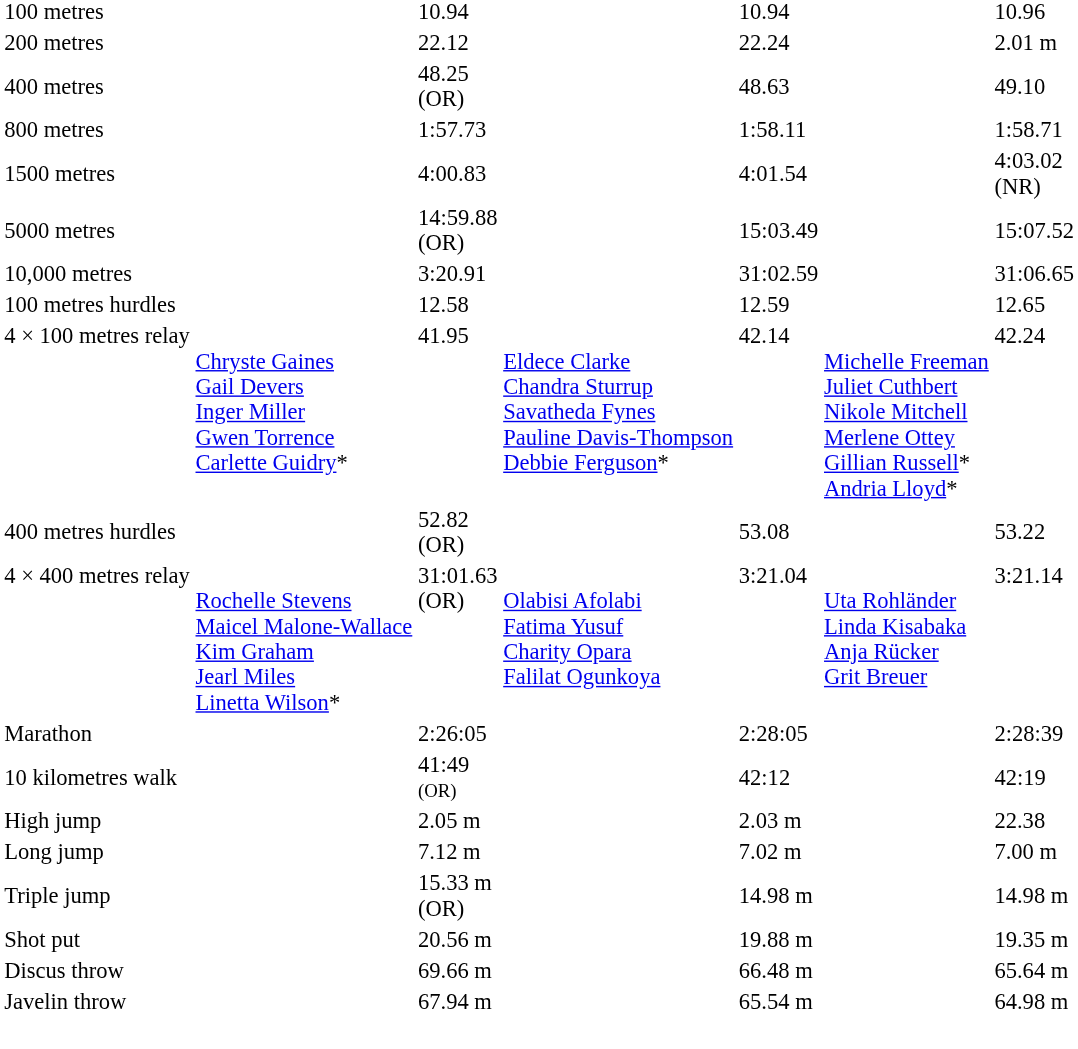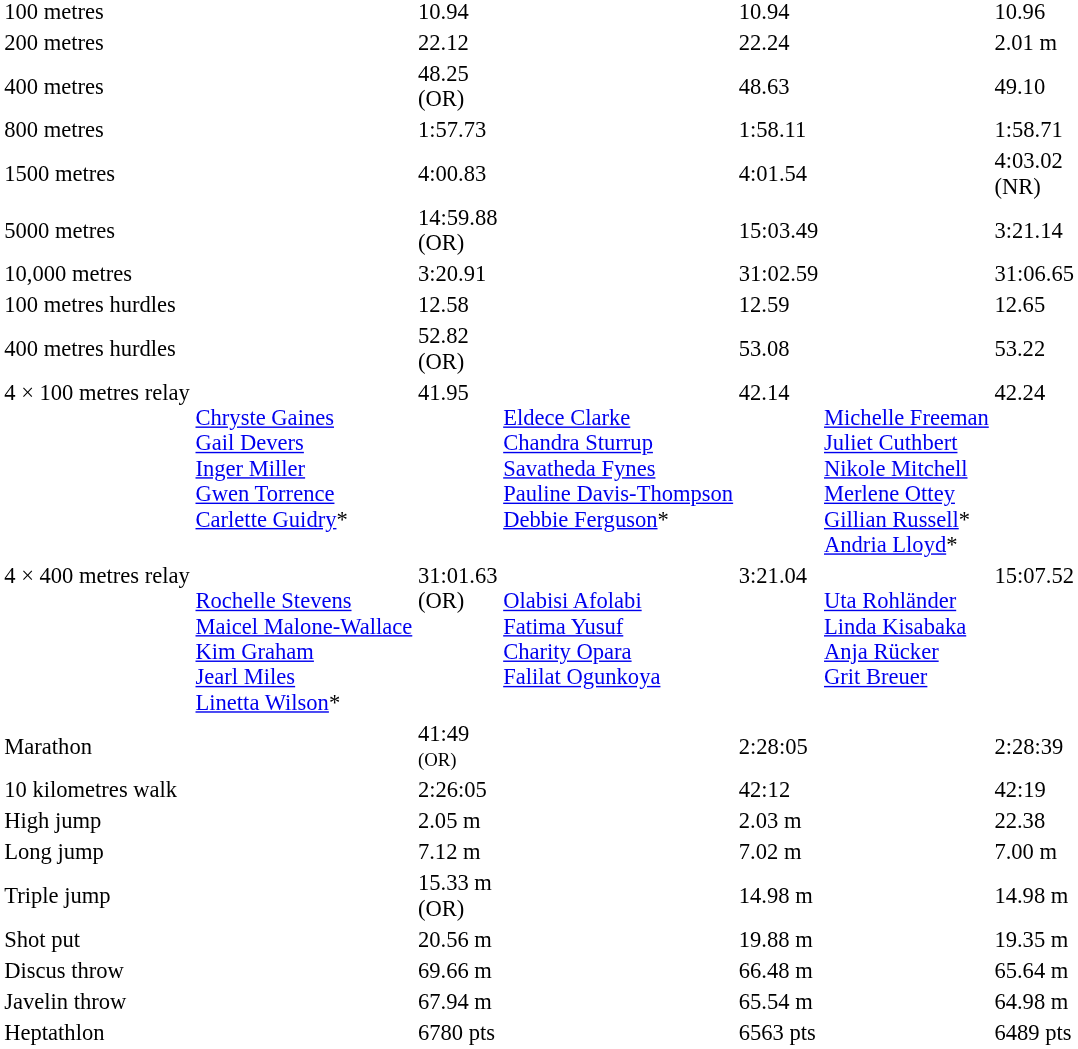 <table>
 <tr>
 <td>100 metres<br></td>
 <td></td>
 <td>10.94</td>
 <td></td>
 <td>10.94</td>
 <td></td>
 <td>10.96</td>
 </tr>
 <tr>
 <td>200 metres<br></td>
 <td></td>
 <td>22.12</td>
 <td></td>
 <td>22.24</td>
 <td></td>
 <td>2.01 m</td>
 </tr>
 <tr>
 <td>400 metres<br></td>
 <td></td>
 <td>48.25<br>(OR)</td>
 <td></td>
 <td>48.63</td>
 <td></td>
 <td>49.10</td>
 </tr>
 <tr>
 <td>800 metres<br></td>
 <td></td>
 <td>1:57.73</td>
 <td></td>
 <td>1:58.11</td>
 <td></td>
 <td>1:58.71</td>
 </tr>
 <tr>
 <td>1500 metres<br></td>
 <td></td>
 <td>4:00.83</td>
 <td></td>
 <td>4:01.54</td>
 <td></td>
 <td>4:03.02<br>(NR)</td>
 </tr>
 <tr>
 <td>5000 metres<br></td>
 <td></td>
 <td>14:59.88<br>(OR)</td>
 <td></td>
 <td>15:03.49</td>
 <td></td>
-<td>15:07.52</td>
+<td>3:21.14</td>
 </tr>
 <tr>
 <td>10,000 metres<br></td>
 <td></td>
 <td>3:20.91</td>
 <td></td>
 <td>31:02.59</td>
 <td></td>
 <td>31:06.65</td>
 </tr>
 <tr>
 <td>100 metres hurdles<br></td>
 <td></td>
 <td>12.58</td>
 <td></td>
 <td>12.59</td>
 <td></td>
 <td>12.65</td>
 </tr>
-<tr valign="top">
-<td>4 × 100 metres relay<br></td>
-<td valign=top><br><a href='#'>Chryste Gaines</a><br><a href='#'>Gail Devers</a><br><a href='#'>Inger Miller</a><br><a href='#'>Gwen Torrence</a><br><a href='#'>Carlette Guidry</a>*</td>
-<td>41.95</td>
-<td valign=top><br><a href='#'>Eldece Clarke</a><br><a href='#'>Chandra Sturrup</a><br><a href='#'>Savatheda Fynes</a><br><a href='#'>Pauline Davis-Thompson</a><br><a href='#'>Debbie Ferguson</a>*</td>
-<td>42.14</td>
-<td valign=top><br><a href='#'>Michelle Freeman</a><br><a href='#'>Juliet Cuthbert</a><br><a href='#'>Nikole Mitchell</a><br><a href='#'>Merlene Ottey</a><br><a href='#'>Gillian Russell</a>*<br><a href='#'>Andria Lloyd</a>*</td>
-<td>42.24</td>
-</tr>
 <tr>
 <td>400 metres hurdles<br></td>
 <td></td>
 <td>52.82<br>(OR)</td>
 <td></td>
 <td>53.08</td>
 <td></td>
 <td>53.22</td>
 </tr>
 <tr valign="top">
+<td>4 × 100 metres relay<br></td>
+<td valign=top><br><a href='#'>Chryste Gaines</a><br><a href='#'>Gail Devers</a><br><a href='#'>Inger Miller</a><br><a href='#'>Gwen Torrence</a><br><a href='#'>Carlette Guidry</a>*</td>
+<td>41.95</td>
+<td valign=top><br><a href='#'>Eldece Clarke</a><br><a href='#'>Chandra Sturrup</a><br><a href='#'>Savatheda Fynes</a><br><a href='#'>Pauline Davis-Thompson</a><br><a href='#'>Debbie Ferguson</a>*</td>
+<td>42.14</td>
+<td valign=top><br><a href='#'>Michelle Freeman</a><br><a href='#'>Juliet Cuthbert</a><br><a href='#'>Nikole Mitchell</a><br><a href='#'>Merlene Ottey</a><br><a href='#'>Gillian Russell</a>*<br><a href='#'>Andria Lloyd</a>*</td>
+<td>42.24</td>
+</tr>
+<tr valign="top">
 <td>4 × 400 metres relay<br></td>
 <td valign=top><br><a href='#'>Rochelle Stevens</a><br><a href='#'>Maicel Malone-Wallace</a><br><a href='#'>Kim Graham</a><br><a href='#'>Jearl Miles</a><br><a href='#'>Linetta Wilson</a>*</td>
 <td>31:01.63<br>(OR)</td>
 <td valign=top><br><a href='#'>Olabisi Afolabi</a><br><a href='#'>Fatima Yusuf</a><br><a href='#'>Charity Opara</a><br><a href='#'>Falilat Ogunkoya</a></td>
 <td>3:21.04</td>
 <td valign=top><br><a href='#'>Uta Rohländer</a><br><a href='#'>Linda Kisabaka</a><br><a href='#'>Anja Rücker</a><br><a href='#'>Grit Breuer</a></td>
-<td>3:21.14</td>
+<td>15:07.52</td>
 </tr>
 <tr>
 <td>Marathon<br></td>
 <td></td>
-<td>2:26:05</td>
+<td>41:49<br><small>(OR)</small></td>
 <td></td>
 <td>2:28:05</td>
 <td></td>
 <td>2:28:39</td>
 </tr>
 <tr>
 <td>10 kilometres walk<br></td>
 <td></td>
-<td>41:49<br><small>(OR)</small></td>
+<td>2:26:05</td>
 <td></td>
 <td>42:12</td>
 <td></td>
 <td>42:19</td>
 </tr>
 <tr>
 <td>High jump<br></td>
 <td></td>
 <td>2.05 m</td>
 <td></td>
 <td>2.03 m</td>
 <td></td>
 <td>22.38</td>
 </tr>
 <tr>
 <td>Long jump<br></td>
 <td></td>
 <td>7.12 m</td>
 <td></td>
 <td>7.02 m</td>
 <td></td>
 <td>7.00 m</td>
 </tr>
 <tr>
 <td>Triple jump<br></td>
 <td></td>
 <td>15.33 m<br>(OR)</td>
 <td></td>
 <td>14.98 m</td>
 <td></td>
 <td>14.98 m</td>
 </tr>
 <tr>
 <td>Shot put<br></td>
 <td></td>
 <td>20.56 m</td>
 <td></td>
 <td>19.88 m</td>
 <td></td>
 <td>19.35 m</td>
 </tr>
 <tr>
 <td>Discus throw<br></td>
 <td></td>
 <td>69.66 m</td>
 <td></td>
 <td>66.48 m</td>
 <td></td>
 <td>65.64 m</td>
 </tr>
 <tr>
 <td>Javelin throw<br></td>
 <td></td>
 <td>67.94 m</td>
 <td></td>
 <td>65.54 m</td>
 <td></td>
 <td>64.98 m</td>
 </tr>
+<tr>
+<td>Heptathlon<br></td>
+<td></td>
+<td>6780 pts</td>
+<td></td>
+<td>6563 pts</td>
+<td></td>
+<td>6489 pts</td>
+</tr>
 </table>
